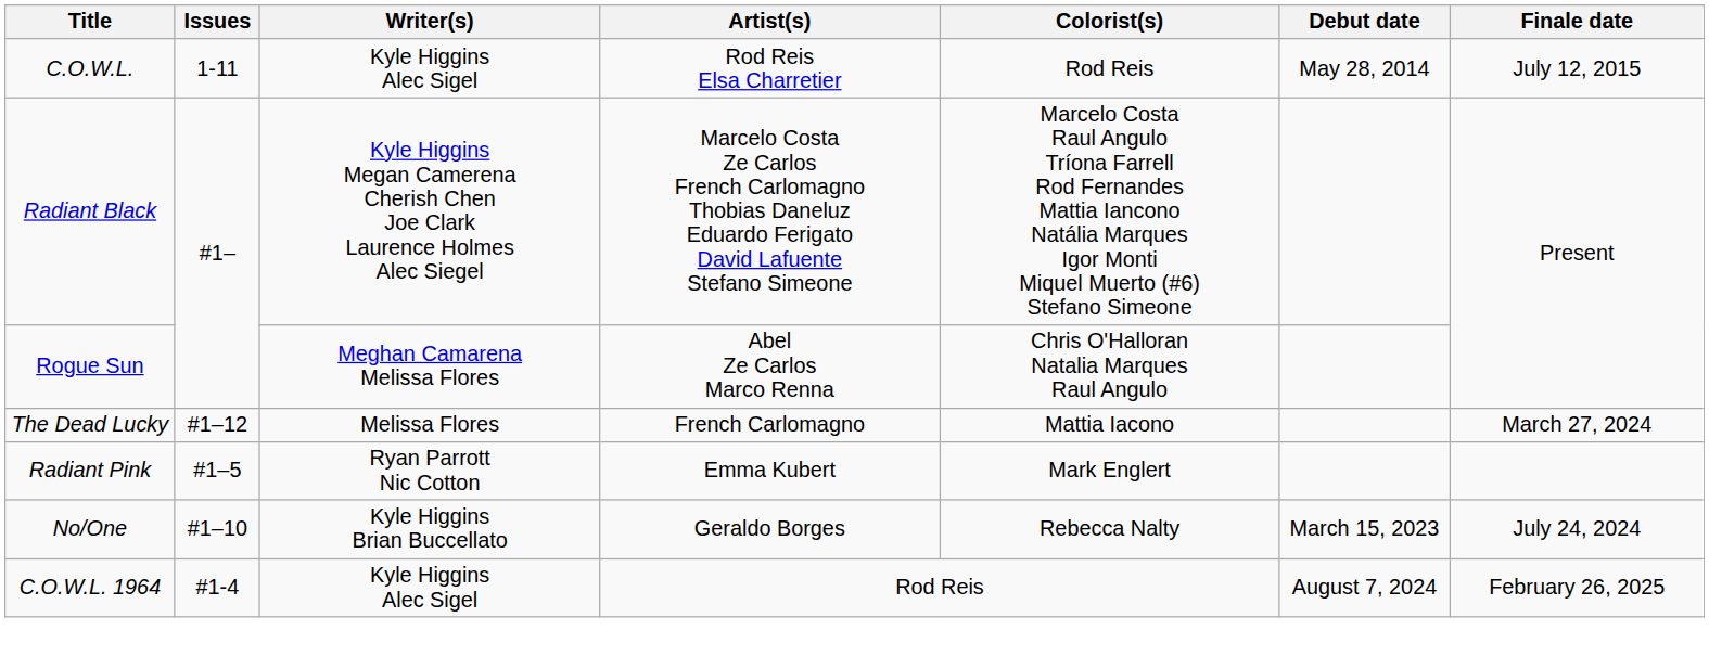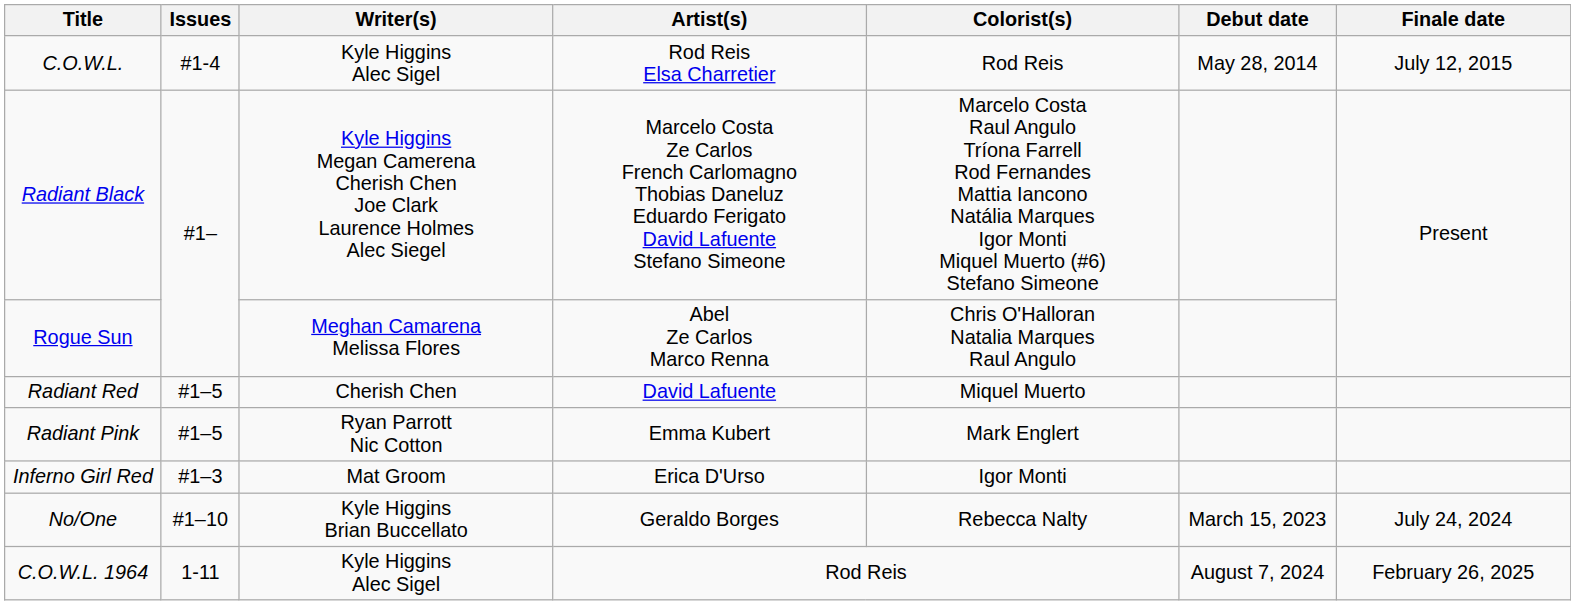 <table class="wikitable" style="text-align:center; width:100%">
 <tr>
 <th scope="col" width="10%">Title</th>
 <th scope="col" width="5%">Issues</th>
 <th scope="col" width="20%">Writer(s)</th>
 <th scope="col" width="20%">Artist(s)</th>
 <th scope="col" width="20%">Colorist(s)</th>
 <th scope="col" width="10%">Debut date</th>
 <th>Finale date</th>
 </tr>
 <tr>
 <td><em>C.O.W.L.</em></td>
-<td>1-11</td>
+<td>#1-4</td>
 <td>Kyle Higgins<br>Alec Sigel</td>
 <td>Rod Reis<br><a href='#'>Elsa Charretier</a></td>
 <td>Rod Reis</td>
 <td>May 28, 2014</td>
 <td>July 12, 2015</td>
 </tr>
 <tr>
 <td><em><a href='#'>Radiant Black</a></em></td>
 <td rowspan="2">#1–</td>
 <td><a href='#'>Kyle Higgins</a><br>Megan Camerena<br>Cherish Chen<br>Joe Clark<br>Laurence Holmes<br>Alec Siegel</td>
 <td>Marcelo Costa<br>Ze Carlos<br>French Carlomagno<br>Thobias Daneluz<br>Eduardo Ferigato<br><a href='#'>David Lafuente</a><br>Stefano Simeone</td>
 <td>Marcelo Costa<br>Raul Angulo<br>Tríona Farrell<br>Rod Fernandes<br>Mattia Iancono<br>Natália Marques<br>Igor Monti<br>Miquel Muerto (#6)<br>Stefano Simeone</td>
 <td></td>
 <td rowspan="2">Present</td>
 </tr>
 <tr>
 <td><a href='#'>Rogue Sun</a></td>
 <td><a href='#'>Meghan Camarena</a><br>Melissa Flores</td>
 <td>Abel<br>Ze Carlos<br>Marco Renna</td>
 <td>Chris O'Halloran<br>Natalia Marques<br>Raul Angulo</td>
 <td></td>
 </tr>
 <tr>
-<td><em>The Dead Lucky</em></td>
-<td>#1–12</td>
-<td>Melissa Flores</td>
-<td>French Carlomagno</td>
-<td>Mattia Iacono</td>
+<td><em>Radiant Red</em></td>
+<td>#1–5</td>
+<td>Cherish Chen</td>
+<td><a href='#'>David Lafuente</a></td>
+<td>Miquel Muerto</td>
 <td></td>
-<td>March 27, 2024</td>
+<td></td>
 </tr>
 <tr>
 <td><em>Radiant Pink</em></td>
 <td>#1–5</td>
 <td>Ryan Parrott<br>Nic Cotton</td>
 <td>Emma Kubert</td>
 <td>Mark Englert</td>
+<td></td>
+<td></td>
+</tr>
+<tr>
+<td><em>Inferno Girl Red</em></td>
+<td>#1–3</td>
+<td>Mat Groom</td>
+<td>Erica D'Urso</td>
+<td>Igor Monti</td>
 <td></td>
 <td></td>
 </tr>
 <tr>
 <td><em>No/One</em></td>
 <td>#1–10</td>
 <td>Kyle Higgins<br>Brian Buccellato</td>
 <td>Geraldo Borges</td>
 <td>Rebecca Nalty</td>
 <td>March 15, 2023</td>
 <td>July 24, 2024</td>
 </tr>
 <tr>
 <td><em>C.O.W.L. 1964</em></td>
-<td>#1-4</td>
+<td>1-11</td>
 <td>Kyle Higgins<br>Alec Sigel</td>
 <td colspan="2">Rod Reis</td>
 <td>August 7, 2024</td>
 <td>February 26, 2025</td>
 </tr>
 </table>
